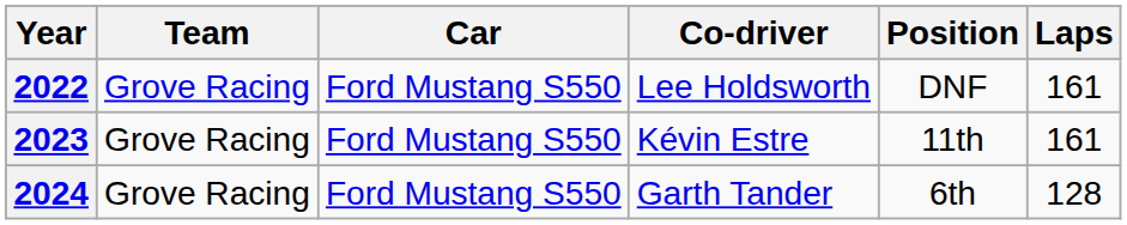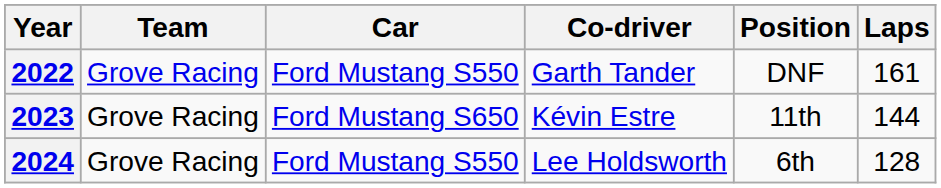 <table class="wikitable" style="font-size: 95%;">
 <tr>
 <th>Year</th>
 <th>Team</th>
 <th>Car</th>
 <th>Co-driver</th>
 <th>Position</th>
 <th>Laps</th>
 </tr>
 <tr>
 <th><a href='#'>2022</a></th>
 <td><a href='#'>Grove Racing</a></td>
 <td><a href='#'>Ford Mustang S550</a></td>
-<td> <a href='#'>Lee Holdsworth</a></td>
+<td> <a href='#'>Garth Tander</a></td>
 <td align="center">DNF</td>
 <td align="center">161</td>
 </tr>
 <tr>
 <th><a href='#'>2023</a></th>
 <td>Grove Racing</td>
-<td><a href='#'>Ford Mustang S550</a></td>
+<td><a href='#'>Ford Mustang S650</a></td>
 <td> <a href='#'>Kévin Estre</a></td>
 <td align="center">11th</td>
-<td align="center">161</td>
+<td align="center">144</td>
 </tr>
 <tr>
 <th><a href='#'>2024</a></th>
 <td>Grove Racing</td>
 <td><a href='#'>Ford Mustang S550</a></td>
-<td> <a href='#'>Garth Tander</a></td>
+<td> <a href='#'>Lee Holdsworth</a></td>
 <td align="center">6th</td>
 <td align="center">128</td>
 </tr>
 </table>
